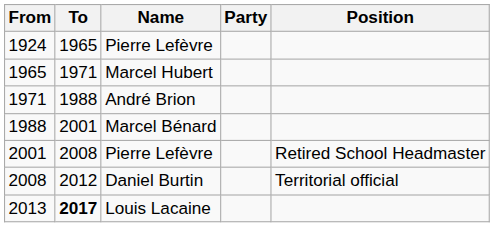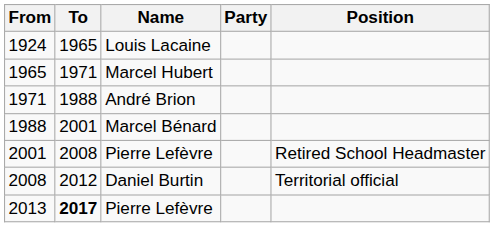 <table class="wikitable">
 <tr>
 <th>From</th>
 <th>To</th>
 <th>Name</th>
 <th>Party</th>
 <th>Position</th>
 </tr>
 <tr>
 <td>1924</td>
 <td>1965</td>
-<td>Pierre Lefèvre</td>
+<td>Louis Lacaine</td>
 <td></td>
 <td></td>
 </tr>
 <tr>
 <td>1965</td>
 <td>1971</td>
 <td>Marcel Hubert</td>
 <td></td>
 <td></td>
 </tr>
 <tr>
 <td>1971</td>
 <td>1988</td>
 <td>André Brion</td>
 <td></td>
 <td></td>
 </tr>
 <tr>
 <td>1988</td>
 <td>2001</td>
 <td>Marcel Bénard</td>
 <td></td>
 <td></td>
 </tr>
 <tr>
 <td>2001</td>
 <td>2008</td>
 <td>Pierre Lefèvre</td>
 <td></td>
 <td>Retired School Headmaster</td>
 </tr>
 <tr>
 <td>2008</td>
 <td>2012</td>
 <td>Daniel Burtin</td>
 <td></td>
 <td>Territorial official</td>
 </tr>
 <tr>
 <td>2013</td>
 <td><strong>2017</strong></td>
-<td>Louis Lacaine</td>
+<td>Pierre Lefèvre</td>
 <td></td>
 <td></td>
 </tr>
 </table>
